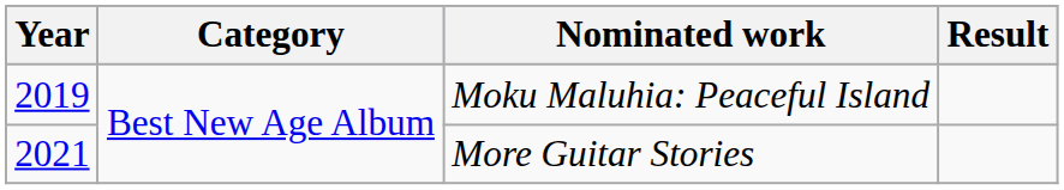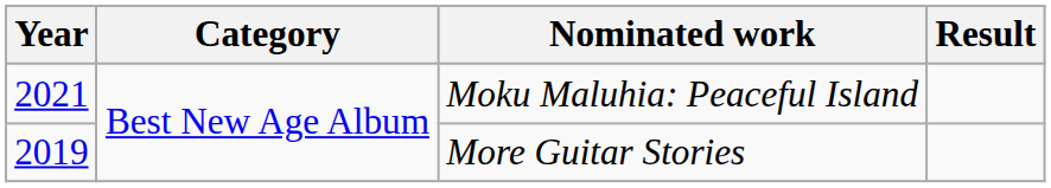 <table class="wikitable">
 <tr style="background:#b0c4de; text-align:center;">
 <th>Year</th>
 <th>Category</th>
 <th>Nominated work</th>
 <th>Result</th>
 </tr>
 <tr>
-<td><a href='#'>2019</a></td>
+<td><a href='#'>2021</a></td>
 <td rowspan="2"><a href='#'>Best New Age Album</a></td>
 <td><em>Moku Maluhia: Peaceful Island</em></td>
 <td></td>
 </tr>
 <tr>
-<td><a href='#'>2021</a></td>
+<td><a href='#'>2019</a></td>
 <td><em>More Guitar Stories</em></td>
 <td></td>
 </tr>
 </table>
